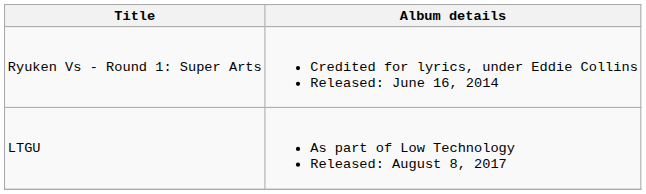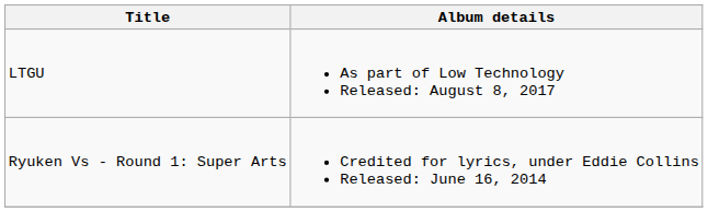 <table class="wikitable">
 <tr>
 <th>Title</th>
 <th>Album details</th>
 </tr>
 <tr>
+<td>LTGU</td>
+<td><br><ul><li>As part of Low Technology</li><li>Released:  August 8, 2017</li></ul></td>
+</tr>
+<tr>
 <td>Ryuken Vs - Round 1: Super Arts</td>
 <td><br><ul><li>Credited for lyrics, under Eddie Collins</li><li>Released:  June 16, 2014</li></ul></td>
 </tr>
 <tr>
-<td>LTGU</td>
-<td><br><ul><li>As part of Low Technology</li><li>Released:  August 8, 2017</li></ul></td>
-</tr>
-<tr>
 </tr>
 </table>
